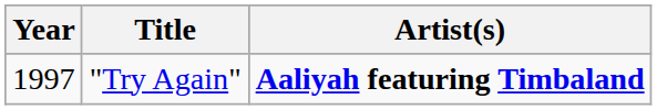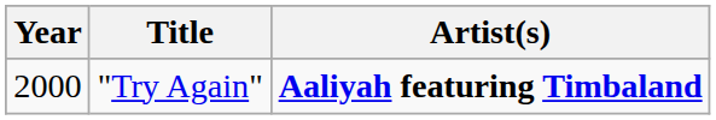 <table class="wikitable">
 <tr>
 <th>Year</th>
 <th>Title</th>
 <th>Artist(s)</th>
 </tr>
 <tr>
-<td>1997</td>
+<td>2000</td>
 <td>"<a href='#'>Try Again</a>"</td>
 <td><strong><a href='#'>Aaliyah</a> featuring <a href='#'>Timbaland</a></strong></td>
 </tr>
 </table>
